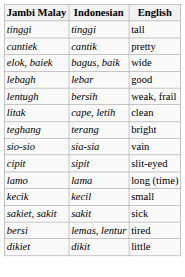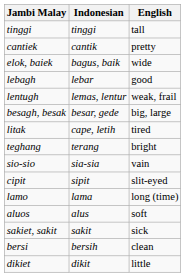 <table class="wikitable">
 <tr>
 <th>Jambi Malay</th>
 <th>Indonesian</th>
 <th>English</th>
 </tr>
 <tr>
 <td><em>tinggi</em></td>
 <td><em>tinggi</em></td>
 <td>tall</td>
 </tr>
 <tr>
 <td><em>cantiek</em></td>
 <td><em>cantik</em></td>
 <td>pretty</td>
 </tr>
 <tr>
 <td><em>elok, baiek</em></td>
 <td><em>bagus, baik</em></td>
 <td>wide</td>
 </tr>
 <tr>
 <td><em>lebagh</em></td>
 <td><em>lebar</em></td>
 <td>good</td>
 </tr>
 <tr>
 <td><em>lentugh</em></td>
-<td><em>bersih</em></td>
+<td><em>lemas, lentur</em></td>
 <td>weak, frail</td>
+</tr>
+<tr>
+<td><em>besagh, besak</em></td>
+<td><em>besar, gede</em></td>
+<td>big, large</td>
 </tr>
 <tr>
 <td><em>litak</em></td>
 <td><em>cape, letih</em></td>
-<td>clean</td>
+<td>tired</td>
 </tr>
 <tr>
 <td><em>teghang</em></td>
 <td><em>terang</em></td>
 <td>bright</td>
 </tr>
 <tr>
 <td><em>sio-sio</em></td>
 <td><em>sia-sia</em></td>
 <td>vain</td>
 </tr>
 <tr>
 <td><em>cipit</em></td>
 <td><em>sipit</em></td>
 <td>slit-eyed</td>
 </tr>
 <tr>
 <td><em>lamo</em></td>
 <td><em>lama</em></td>
 <td>long (time)</td>
 </tr>
 <tr>
-<td><em>kecik</em></td>
-<td><em>kecil</em></td>
-<td>small</td>
+<td><em>aluos</em></td>
+<td><em>alus</em></td>
+<td>soft</td>
 </tr>
 <tr>
 <td><em>sakiet, sakit</em></td>
 <td><em>sakit</em></td>
 <td>sick</td>
 </tr>
 <tr>
 <td><em>bersi</em></td>
-<td><em>lemas, lentur</em></td>
-<td>tired</td>
+<td><em>bersih</em></td>
+<td>clean</td>
 </tr>
 <tr>
 <td><em>dikiet</em></td>
 <td><em>dikit</em></td>
 <td>little</td>
 </tr>
 </table>
